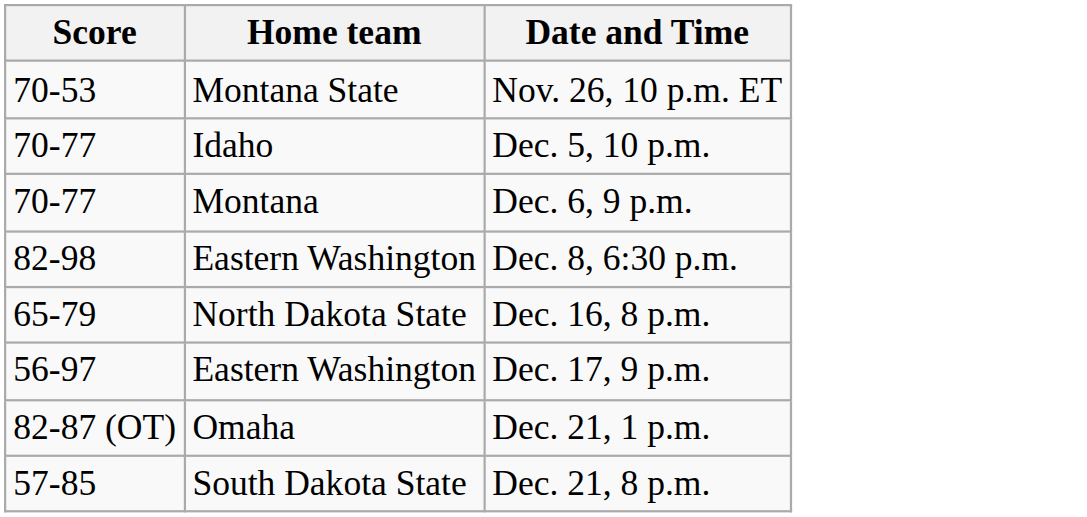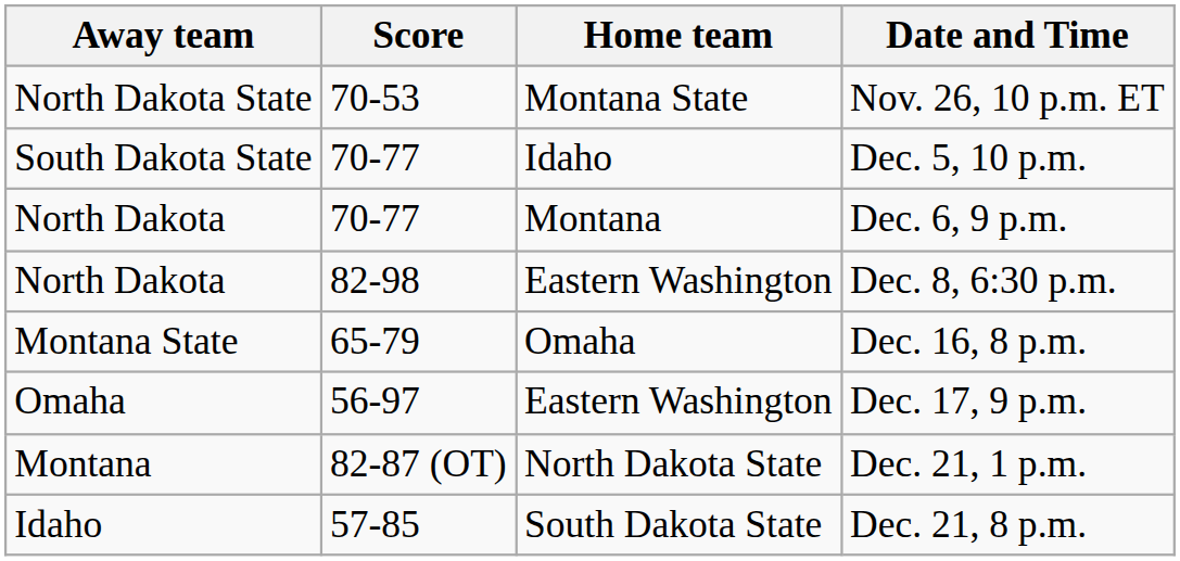 <table class= "wikitable">
 <tr>
+<th>Away team</th>
 <th>Score</th>
 <th>Home team</th>
 <th>Date and Time</th>
 </tr>
 <tr>
+<td>North Dakota State</td>
 <td>70-53</td>
 <td>Montana State</td>
 <td>Nov. 26, 10 p.m. ET</td>
 </tr>
 <tr>
+<td>South Dakota State</td>
 <td>70-77</td>
 <td>Idaho</td>
 <td>Dec. 5, 10 p.m.</td>
 </tr>
 <tr>
+<td>North Dakota</td>
 <td>70-77</td>
 <td>Montana</td>
 <td>Dec. 6, 9 p.m.</td>
 </tr>
 <tr>
+<td>North Dakota</td>
 <td>82-98</td>
 <td>Eastern Washington</td>
 <td>Dec. 8, 6:30 p.m.</td>
 </tr>
 <tr>
+<td>Montana State</td>
 <td>65-79</td>
-<td>North Dakota State</td>
+<td>Omaha</td>
 <td>Dec. 16, 8 p.m.</td>
 </tr>
 <tr>
+<td>Omaha</td>
 <td>56-97</td>
 <td>Eastern Washington</td>
 <td>Dec. 17, 9 p.m.</td>
 </tr>
 <tr>
+<td>Montana</td>
 <td>82-87 (OT)</td>
-<td>Omaha</td>
+<td>North Dakota State</td>
 <td>Dec. 21, 1 p.m.</td>
 </tr>
 <tr>
+<td>Idaho</td>
 <td>57-85</td>
 <td>South Dakota State</td>
 <td>Dec. 21, 8 p.m.</td>
 </tr>
 </table>
